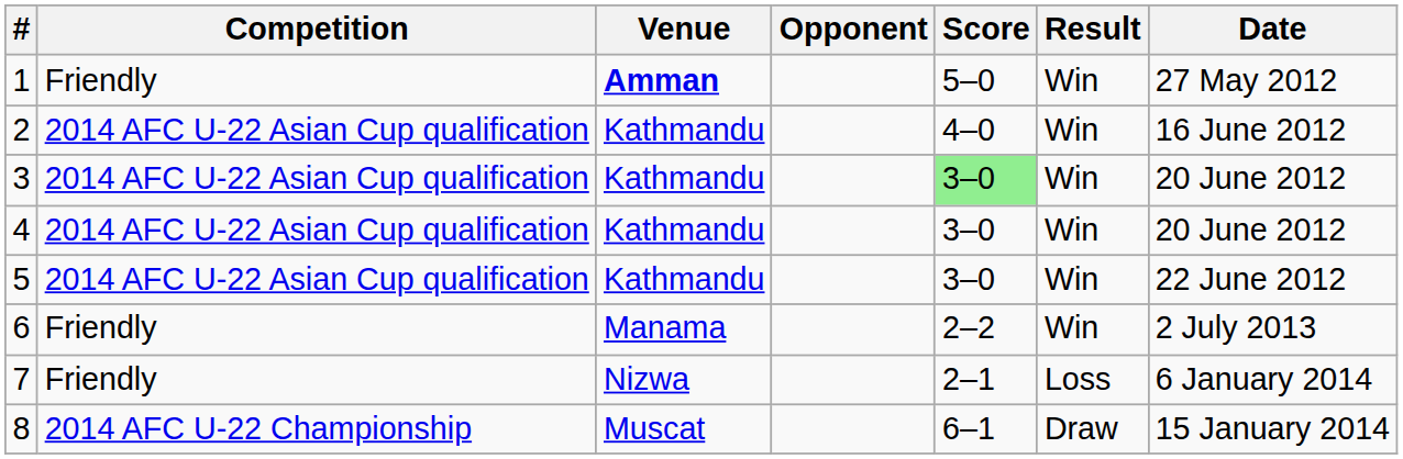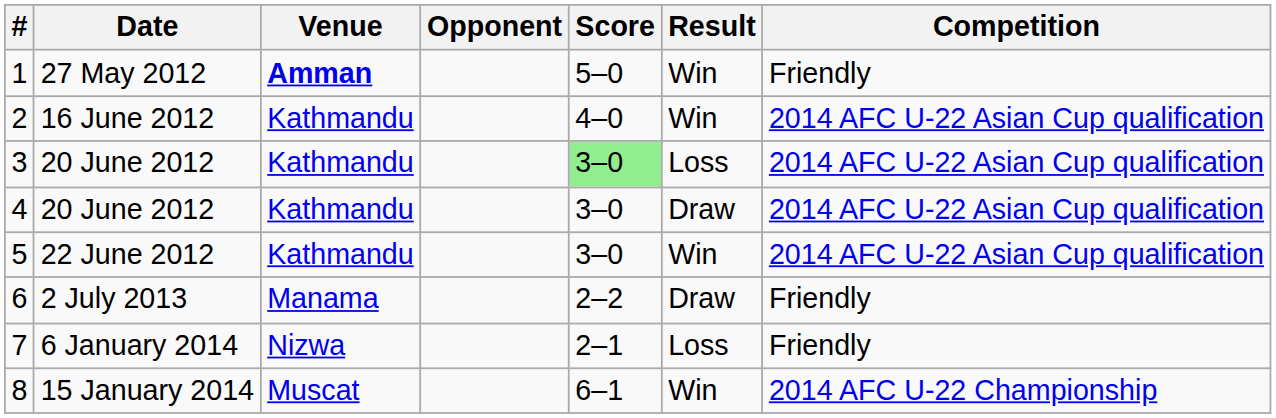 <table class="wikitable">
 <tr>
 <th>#</th>
-<th>Competition</th>
+<th>Date</th>
 <th>Venue</th>
 <th>Opponent</th>
 <th>Score</th>
 <th>Result</th>
-<th>Date</th>
+<th>Competition</th>
 </tr>
 <tr>
 <td>1</td>
-<td>Friendly</td>
+<td>27 May 2012</td>
 <td><strong><a href='#'>Amman</a></strong></td>
 <td></td>
 <td>5–0</td>
 <td>Win</td>
-<td>27 May 2012</td>
+<td>Friendly</td>
 </tr>
 <tr>
 <td>2</td>
-<td><a href='#'>2014 AFC U-22 Asian Cup qualification</a></td>
+<td>16 June 2012</td>
 <td><a href='#'>Kathmandu</a></td>
 <td></td>
 <td>4–0</td>
 <td>Win</td>
-<td>16 June 2012</td>
+<td><a href='#'>2014 AFC U-22 Asian Cup qualification</a></td>
 </tr>
 <tr>
 <td>3</td>
-<td><a href='#'>2014 AFC U-22 Asian Cup qualification</a></td>
+<td>20 June 2012</td>
 <td><a href='#'>Kathmandu</a></td>
 <td></td>
 <td style="background: lightgreen;">3–0</td>
-<td>Win</td>
-<td>20 June 2012</td>
+<td>Loss</td>
+<td><a href='#'>2014 AFC U-22 Asian Cup qualification</a></td>
 </tr>
 <tr>
 <td>4</td>
+<td>20 June 2012</td>
+<td><a href='#'>Kathmandu</a></td>
+<td></td>
+<td>3–0</td>
+<td>Draw</td>
 <td><a href='#'>2014 AFC U-22 Asian Cup qualification</a></td>
+</tr>
+<tr>
+<td>5</td>
+<td>22 June 2012</td>
 <td><a href='#'>Kathmandu</a></td>
 <td></td>
 <td>3–0</td>
 <td>Win</td>
-<td>20 June 2012</td>
-</tr>
-<tr>
-<td>5</td>
 <td><a href='#'>2014 AFC U-22 Asian Cup qualification</a></td>
-<td><a href='#'>Kathmandu</a></td>
-<td></td>
-<td>3–0</td>
-<td>Win</td>
-<td>22 June 2012</td>
 </tr>
 <tr>
 <td>6</td>
-<td>Friendly</td>
+<td>2 July 2013</td>
 <td><a href='#'>Manama</a></td>
 <td></td>
 <td>2–2</td>
-<td>Win</td>
-<td>2 July 2013</td>
+<td>Draw</td>
+<td>Friendly</td>
 </tr>
 <tr>
 <td>7</td>
-<td>Friendly</td>
+<td>6 January 2014</td>
 <td><a href='#'>Nizwa</a></td>
 <td></td>
 <td>2–1</td>
 <td>Loss</td>
-<td>6 January 2014</td>
+<td>Friendly</td>
 </tr>
 <tr>
 <td>8</td>
-<td><a href='#'>2014 AFC U-22 Championship</a></td>
+<td>15 January 2014</td>
 <td><a href='#'>Muscat</a></td>
 <td></td>
 <td>6–1</td>
-<td>Draw</td>
-<td>15 January 2014</td>
+<td>Win</td>
+<td><a href='#'>2014 AFC U-22 Championship</a></td>
 </tr>
 </table>
